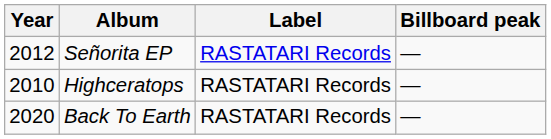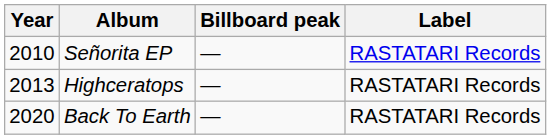 <table class="wikitable">
 <tr>
 <th>Year</th>
 <th>Album</th>
+<th>Billboard peak</th>
 <th>Label</th>
-<th>Billboard peak</th>
-</tr>
-<tr>
-<td>2012</td>
-<td><em>Señorita EP</em></td>
-<td><a href='#'>RASTATARI Records</a></td>
-<td>—</td>
 </tr>
 <tr>
 <td>2010</td>
+<td><em>Señorita EP</em></td>
+<td>—</td>
+<td><a href='#'>RASTATARI Records</a></td>
+</tr>
+<tr>
+<td>2013</td>
 <td><em>Highceratops</em></td>
+<td>—</td>
 <td>RASTATARI Records</td>
-<td>—</td>
 </tr>
 <tr>
 <td>2020</td>
 <td><em>Back To Earth</em></td>
+<td>—</td>
 <td>RASTATARI Records</td>
-<td>—</td>
 </tr>
 </table>
